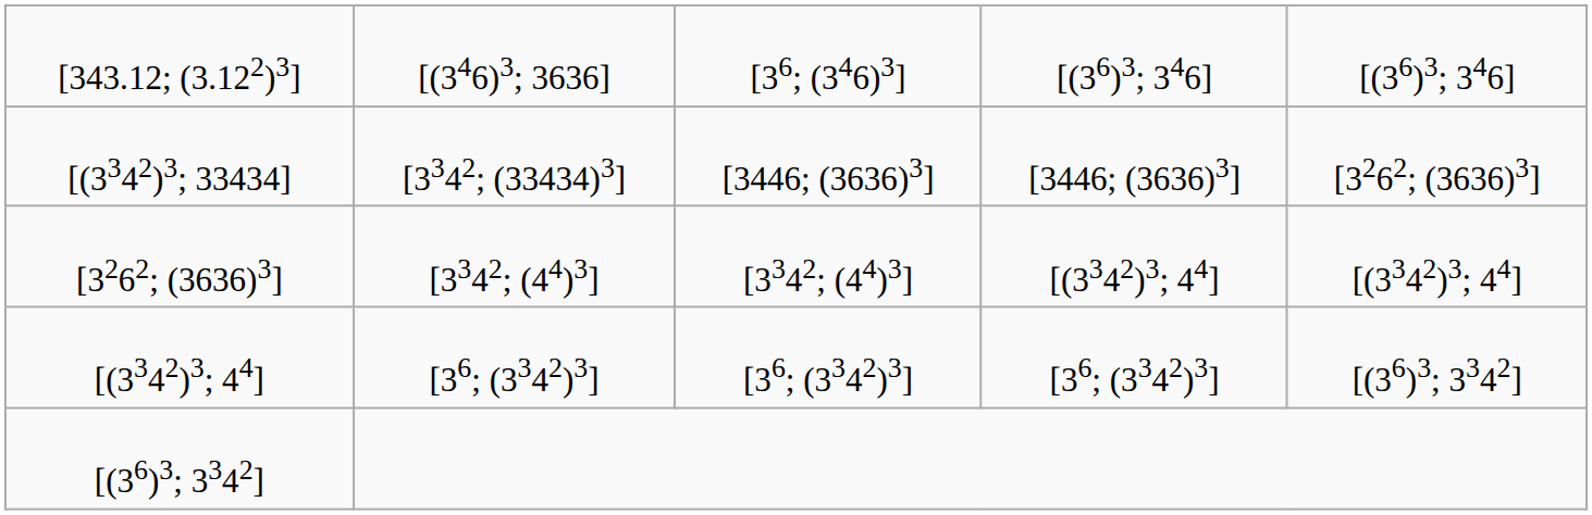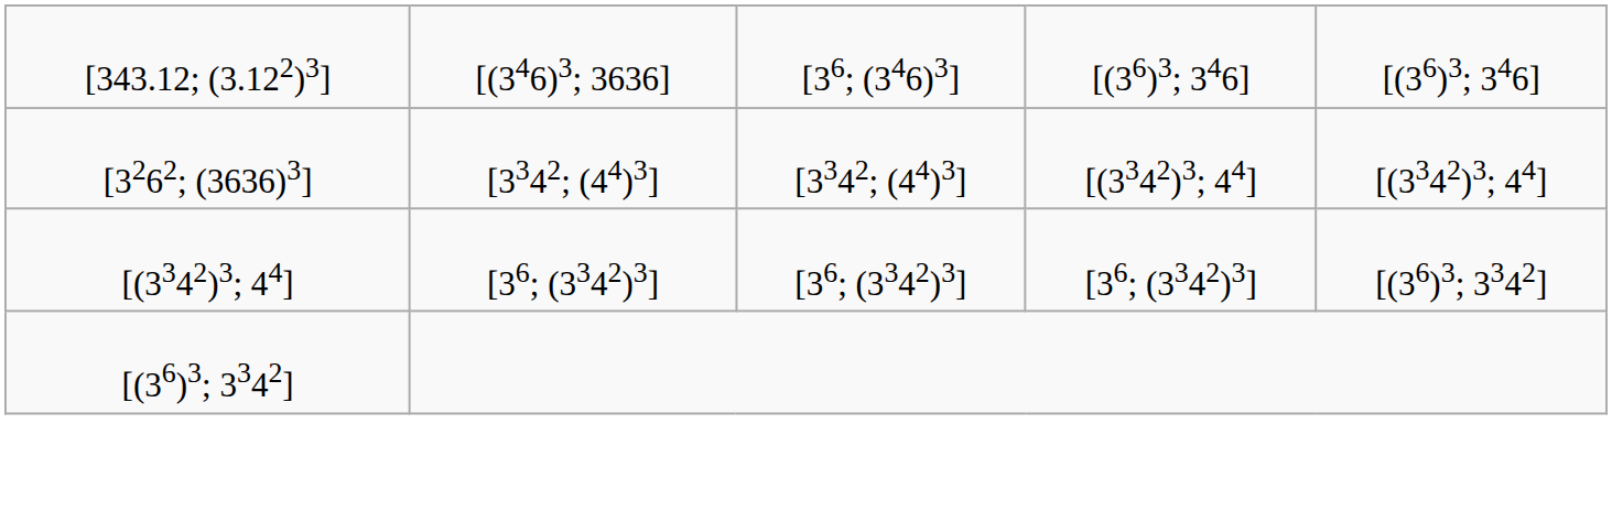 <table class=wikitable width=750>
 <tr align=center valign=top>
 <td><br>[343.12; (3.12<sup>2</sup>)<sup>3</sup>]</td>
 <td><br>[(3<sup>4</sup>6)<sup>3</sup>; 3636]</td>
 <td><br>[3<sup>6</sup>; (3<sup>4</sup>6)<sup>3</sup>]</td>
 <td><br>[(3<sup>6</sup>)<sup>3</sup>; 3<sup>4</sup>6]</td>
 <td><br>[(3<sup>6</sup>)<sup>3</sup>; 3<sup>4</sup>6]</td>
-</tr>
-<tr align=center valign=top>
-<td><br>[(3<sup>3</sup>4<sup>2</sup>)<sup>3</sup>; 33434]</td>
-<td><br>[3<sup>3</sup>4<sup>2</sup>; (33434)<sup>3</sup>]</td>
-<td><br>[3446; (3636)<sup>3</sup>]</td>
-<td><br>[3446; (3636)<sup>3</sup>]</td>
-<td><br>[3<sup>2</sup>6<sup>2</sup>; (3636)<sup>3</sup>]</td>
 </tr>
 <tr align=center valign=top>
 <td><br>[3<sup>2</sup>6<sup>2</sup>; (3636)<sup>3</sup>]</td>
 <td><br>[3<sup>3</sup>4<sup>2</sup>; (4<sup>4</sup>)<sup>3</sup>]</td>
 <td><br>[3<sup>3</sup>4<sup>2</sup>; (4<sup>4</sup>)<sup>3</sup>]</td>
 <td><br>[(3<sup>3</sup>4<sup>2</sup>)<sup>3</sup>; 4<sup>4</sup>]</td>
 <td><br>[(3<sup>3</sup>4<sup>2</sup>)<sup>3</sup>; 4<sup>4</sup>]</td>
 </tr>
 <tr align=center valign=top>
 <td><br>[(3<sup>3</sup>4<sup>2</sup>)<sup>3</sup>; 4<sup>4</sup>]</td>
 <td><br>[3<sup>6</sup>; (3<sup>3</sup>4<sup>2</sup>)<sup>3</sup>]</td>
 <td><br>[3<sup>6</sup>; (3<sup>3</sup>4<sup>2</sup>)<sup>3</sup>]</td>
 <td><br>[3<sup>6</sup>; (3<sup>3</sup>4<sup>2</sup>)<sup>3</sup>]</td>
 <td><br>[(3<sup>6</sup>)<sup>3</sup>; 3<sup>3</sup>4<sup>2</sup>]</td>
 </tr>
 <tr align=center valign=top>
 <td><br>[(3<sup>6</sup>)<sup>3</sup>; 3<sup>3</sup>4<sup>2</sup>]</td>
 </tr>
 </table>
